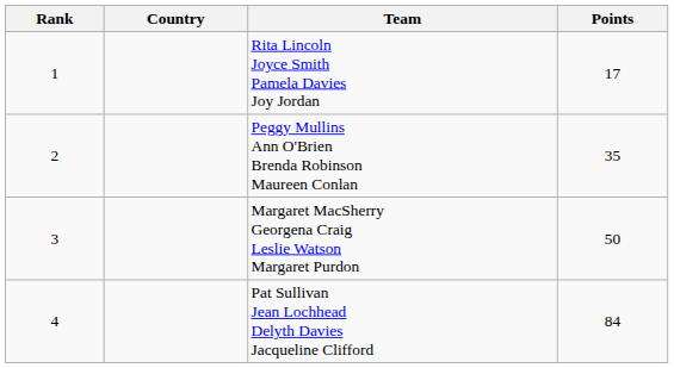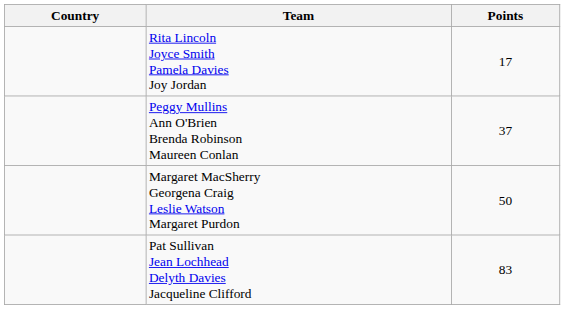 <table class="wikitable sortable" style=" text-align:center; font-size:95%;" width="50%">
 <tr>
-<th>Rank</th>
 <th>Country</th>
 <th>Team</th>
 <th>Points</th>
 </tr>
 <tr>
-<td align=center>1</td>
 <td align=left></td>
 <td align=left><a href='#'>Rita Lincoln</a><br><a href='#'>Joyce Smith</a><br><a href='#'>Pamela Davies</a><br>Joy Jordan</td>
 <td>17</td>
 </tr>
 <tr>
-<td align=center>2</td>
 <td align=left></td>
 <td align=left><a href='#'>Peggy Mullins</a><br>Ann O'Brien<br>Brenda Robinson<br>Maureen Conlan<br></td>
-<td>35</td>
+<td>37</td>
 </tr>
 <tr>
-<td align=center>3</td>
 <td align=left></td>
 <td align=left>Margaret MacSherry<br>Georgena Craig<br><a href='#'>Leslie Watson</a><br>Margaret Purdon</td>
 <td>50</td>
 </tr>
 <tr>
-<td align=center>4</td>
 <td align=left></td>
 <td align=left>Pat Sullivan<br><a href='#'>Jean Lochhead</a><br><a href='#'>Delyth Davies</a><br>Jacqueline Clifford</td>
-<td>84</td>
+<td>83</td>
 </tr>
 </table>
